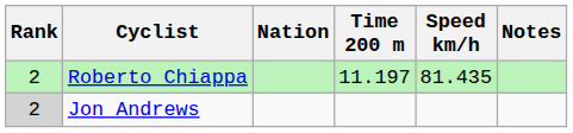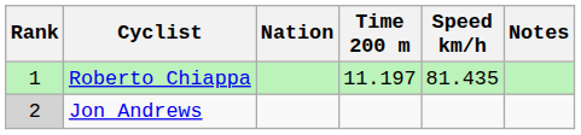 <table class="wikitable sortable" style="text-align:center">
 <tr>
 <th>Rank</th>
 <th>Cyclist</th>
 <th>Nation</th>
 <th>Time<br>200 m</th>
 <th>Speed<br>km/h</th>
 <th>Notes</th>
 </tr>
 <tr bgcolor=bbf3bb>
-<td>2</td>
+<td>1</td>
 <td align=left><a href='#'>Roberto Chiappa</a></td>
 <td align=left></td>
 <td>11.197</td>
 <td>81.435</td>
 <td></td>
 </tr>
 <tr>
 <td style="background: lightgrey;">2</td>
 <td align=left><a href='#'>Jon Andrews</a></td>
 <td align=left></td>
 <td></td>
 <td></td>
 <td></td>
 </tr>
 </table>
